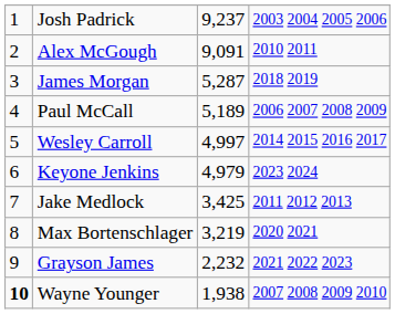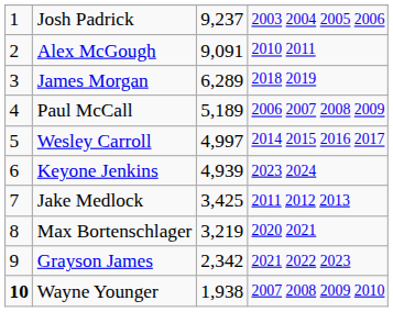 <table class="wikitable">
 <tr>
 </tr>
 <tr>
 <td>1</td>
 <td>Josh Padrick</td>
 <td><abbr>9,237</abbr></td>
 <td style="font-size:80%;"><a href='#'>2003</a> <a href='#'>2004</a> <a href='#'>2005</a> <a href='#'>2006</a></td>
 </tr>
 <tr>
 <td>2</td>
 <td><a href='#'>Alex McGough</a></td>
 <td>9,091</td>
 <td style="font-size:80%;"><a href='#'>2010</a> <a href='#'>2011</a></td>
 </tr>
 <tr>
 <td>3</td>
 <td><a href='#'>James Morgan</a></td>
-<td>5,287</td>
+<td>6,289</td>
 <td style="font-size:80%;"><a href='#'>2018</a> <a href='#'>2019</a></td>
 </tr>
 <tr>
 <td>4</td>
 <td>Paul McCall</td>
 <td>5,189</td>
 <td style="font-size:80%;"><a href='#'>2006</a> <a href='#'>2007</a> <a href='#'>2008</a> <a href='#'>2009</a></td>
 </tr>
 <tr>
 <td>5</td>
 <td><a href='#'>Wesley Carroll</a></td>
 <td>4,997</td>
 <td style="font-size:80%;"><a href='#'>2014</a> <a href='#'>2015</a> <a href='#'>2016</a> <a href='#'>2017</a></td>
 </tr>
 <tr>
 <td>6</td>
 <td><a href='#'>Keyone Jenkins</a></td>
-<td>4,979</td>
+<td>4,939</td>
 <td style="font-size:80%;"><a href='#'>2023</a> <a href='#'>2024</a></td>
 </tr>
 <tr>
 <td>7</td>
 <td>Jake Medlock</td>
 <td>3,425</td>
 <td style="font-size:80%;"><a href='#'>2011</a> <a href='#'>2012</a> <a href='#'>2013</a></td>
 </tr>
 <tr>
 <td>8</td>
 <td>Max Bortenschlager</td>
 <td>3,219</td>
 <td style="font-size:80%;"><a href='#'>2020</a> <a href='#'>2021</a></td>
 </tr>
 <tr>
 <td>9</td>
 <td><a href='#'>Grayson James</a></td>
-<td>2,232</td>
+<td>2,342</td>
 <td style="font-size:80%;"><a href='#'>2021</a> <a href='#'>2022</a> <a href='#'>2023</a></td>
 </tr>
 <tr>
 <td><strong>10</strong></td>
 <td>Wayne Younger</td>
 <td>1,938</td>
 <td style="font-size:80%;"><a href='#'>2007</a> <a href='#'>2008</a> <a href='#'>2009</a> <a href='#'>2010</a></td>
 </tr>
 </table>
